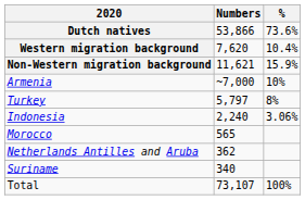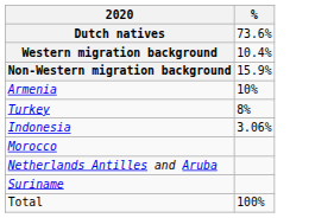 <table class="wikitable">
 <tr>
 <th>2020</th>
-<th>Numbers</th>
 <th>%</th>
 </tr>
 <tr>
 <th>Dutch natives</th>
-<td>53,866</td>
 <td>73.6%</td>
 </tr>
 <tr>
 <th>Western migration background</th>
-<td>7,620</td>
 <td>10.4%</td>
 </tr>
 <tr>
 <th>Non-Western migration background</th>
-<td>11,621</td>
 <td>15.9%</td>
 </tr>
 <tr>
 <td><em><a href='#'>Armenia</a></em> </td>
-<td>~7,000</td>
 <td>10%</td>
 </tr>
 <tr>
 <td><em><a href='#'>Turkey</a></em></td>
-<td>5,797</td>
 <td>8%</td>
 </tr>
 <tr>
 <td><em><a href='#'>Indonesia</a></em></td>
-<td>2,240</td>
 <td>3.06%</td>
 </tr>
 <tr>
 <td><em><a href='#'>Morocco</a></em></td>
-<td>565</td>
 <td></td>
 </tr>
 <tr>
 <td><em><a href='#'>Netherlands Antilles</a> and <a href='#'>Aruba</a></em></td>
-<td>362</td>
 <td></td>
 </tr>
 <tr>
 <td><em><a href='#'>Suriname</a></em></td>
-<td>340</td>
 <td></td>
 </tr>
 <tr>
 <td>Total</td>
-<td>73,107</td>
 <td>100%</td>
 </tr>
 </table>
